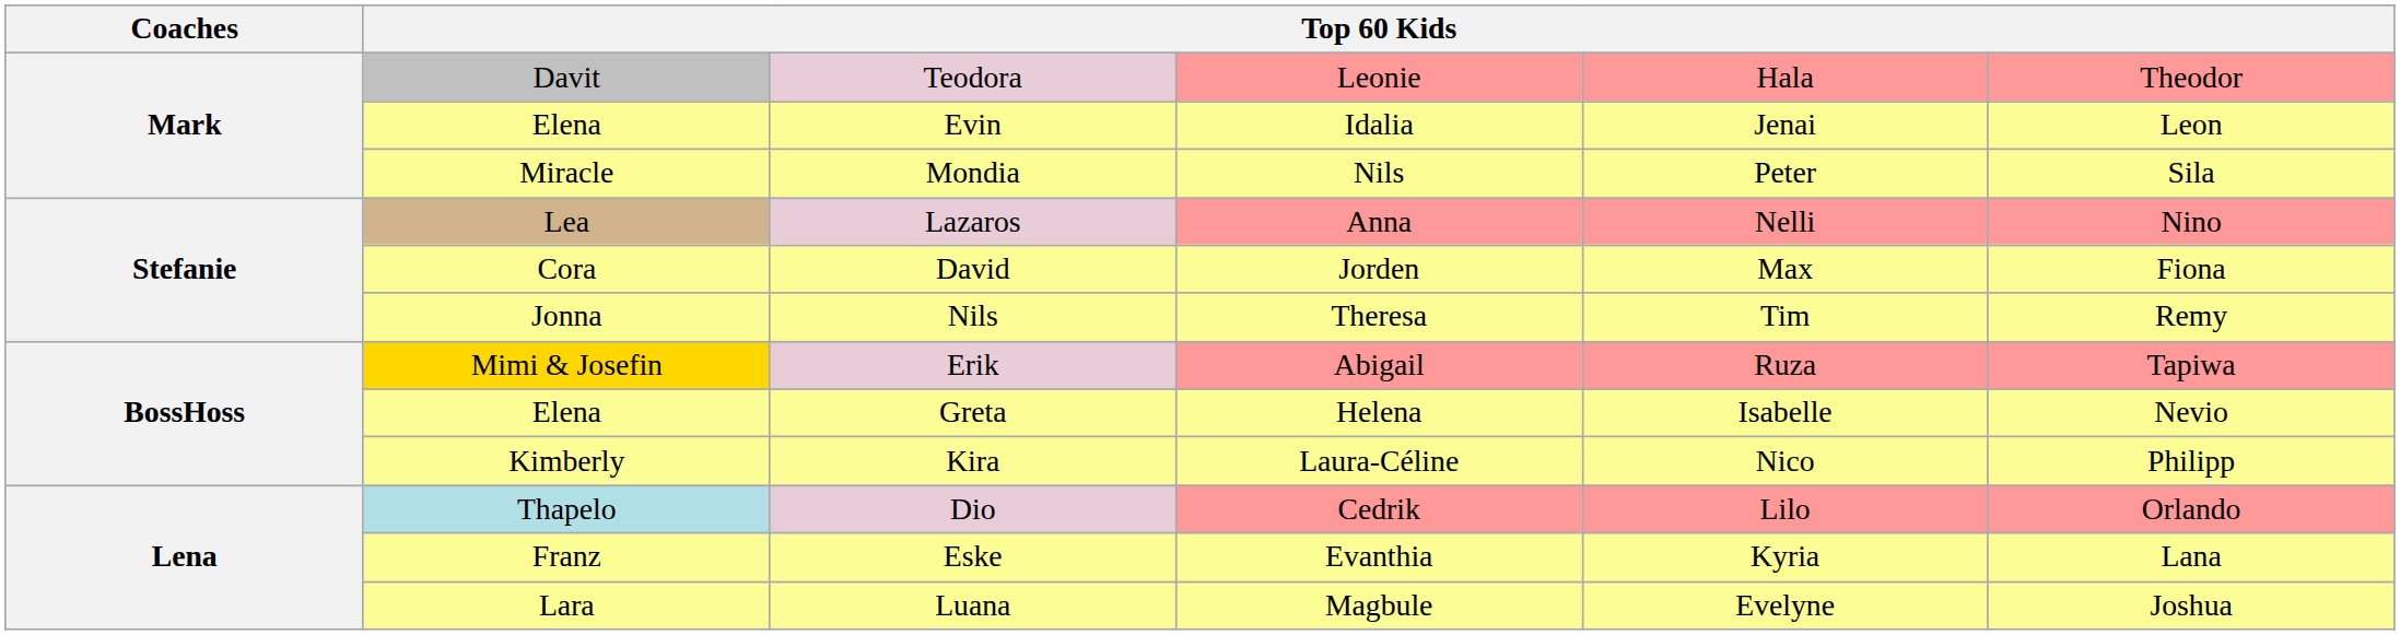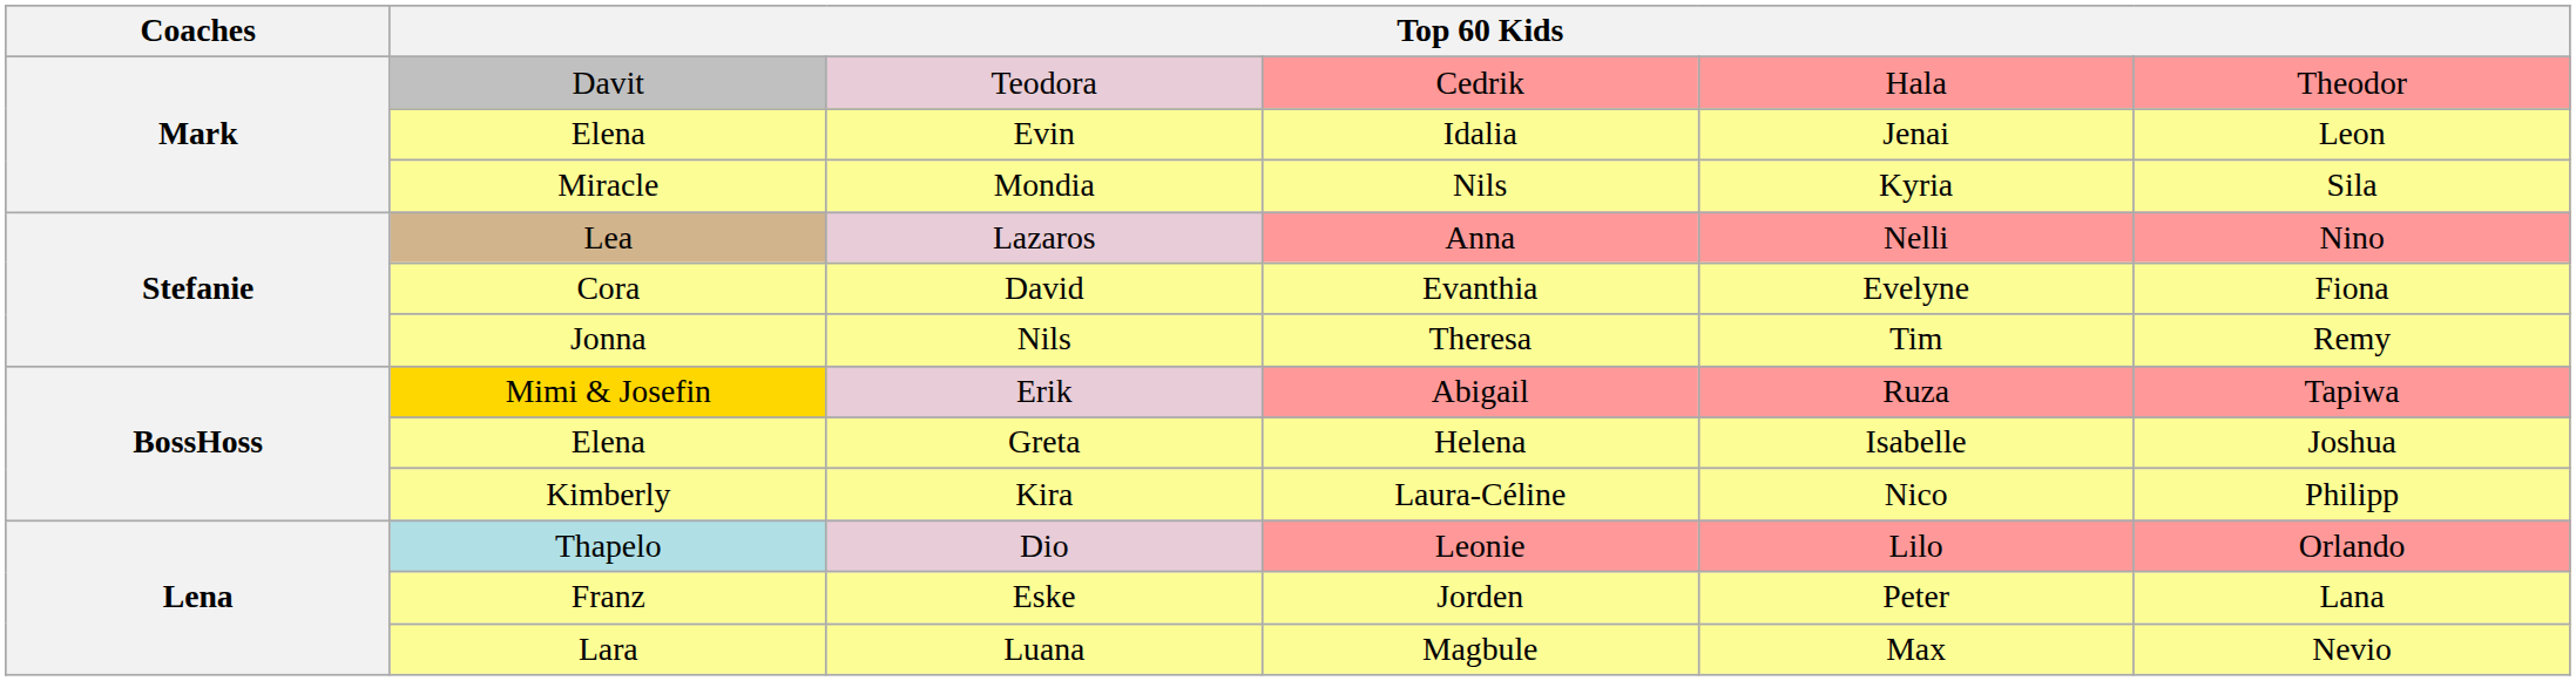 <table class="wikitable" style="text-align:center; width:100%">
 <tr>
 <th width="15%" scope="col">Coaches</th>
 <th width="85%" colspan="5" scope="col">Top 60 Kids</th>
 </tr>
 <tr>
 <th rowspan="3">Mark</th>
 <td style="background:silver; width:17%">Davit</td>
 <td style="background:#E8CCD7; width:17%">Teodora</td>
-<td style="background:#FF9999">Leonie</td>
+<td style="background:#FF9999; width:17%">Cedrik</td>
 <td style="background:#FF9999; width:17%">Hala</td>
 <td style="background:#FF9999; width:17%">Theodor</td>
 </tr>
 <tr>
 <td style="background:#FDFD96">Elena</td>
 <td style="background:#FDFD96">Evin</td>
 <td style="background:#FDFD96">Idalia</td>
 <td style="background:#FDFD96">Jenai</td>
 <td style="background:#FDFD96">Leon</td>
 </tr>
 <tr>
 <td style="background:#FDFD96">Miracle</td>
 <td style="background:#FDFD96">Mondia</td>
 <td style="background:#FDFD96">Nils</td>
-<td style="background:#FDFD96">Peter</td>
+<td style="background:#FDFD96">Kyria</td>
 <td style="background:#FDFD96">Sila</td>
 </tr>
 <tr>
 <th rowspan="3">Stefanie</th>
 <td style="background:tan">Lea</td>
 <td style="background:#E8CCD7">Lazaros</td>
 <td style="background:#FF9999">Anna</td>
 <td style="background:#FF9999">Nelli</td>
 <td style="background:#FF9999">Nino</td>
 </tr>
 <tr>
 <td style="background:#FDFD96">Cora</td>
 <td style="background:#FDFD96">David</td>
-<td style="background:#FDFD96">Jorden</td>
-<td style="background:#FDFD96">Max</td>
+<td style="background:#FDFD96">Evanthia</td>
+<td style="background:#FDFD96">Evelyne</td>
 <td style="background:#FDFD96">Fiona</td>
 </tr>
 <tr>
 <td style="background:#FDFD96">Jonna</td>
 <td style="background:#FDFD96">Nils</td>
 <td style="background:#FDFD96">Theresa</td>
 <td style="background:#FDFD96">Tim</td>
 <td style="background:#FDFD96">Remy</td>
 </tr>
 <tr>
 <th rowspan="3">BossHoss</th>
 <td style="background:gold">Mimi & Josefin</td>
 <td style="background:#E8CCD7">Erik</td>
 <td style="background:#FF9999">Abigail</td>
 <td style="background:#FF9999">Ruza</td>
 <td style="background:#FF9999">Tapiwa</td>
 </tr>
 <tr>
 <td style="background:#FDFD96">Elena</td>
 <td style="background:#FDFD96">Greta</td>
 <td style="background:#FDFD96">Helena</td>
 <td style="background:#FDFD96">Isabelle</td>
-<td style="background:#FDFD96">Nevio</td>
+<td style="background:#FDFD96">Joshua</td>
 </tr>
 <tr>
 <td style="background:#FDFD96">Kimberly</td>
 <td style="background:#FDFD96">Kira</td>
 <td style="background:#FDFD96">Laura-Céline</td>
 <td style="background:#FDFD96">Nico</td>
 <td style="background:#FDFD96">Philipp</td>
 </tr>
 <tr>
 <th rowspan="3">Lena</th>
 <td style="background:#B0E0E6">Thapelo</td>
 <td style="background:#E8CCD7">Dio</td>
-<td style="background:#FF9999; width:17%">Cedrik</td>
+<td style="background:#FF9999">Leonie</td>
 <td style="background:#FF9999">Lilo</td>
 <td style="background:#FF9999">Orlando</td>
 </tr>
 <tr>
 <td style="background:#FDFD96">Franz</td>
 <td style="background:#FDFD96">Eske</td>
-<td style="background:#FDFD96">Evanthia</td>
-<td style="background:#FDFD96">Kyria</td>
+<td style="background:#FDFD96">Jorden</td>
+<td style="background:#FDFD96">Peter</td>
 <td style="background:#FDFD96">Lana</td>
 </tr>
 <tr>
 <td style="background:#FDFD96">Lara</td>
 <td style="background:#FDFD96">Luana</td>
 <td style="background:#FDFD96">Magbule</td>
-<td style="background:#FDFD96">Evelyne</td>
-<td style="background:#FDFD96">Joshua</td>
+<td style="background:#FDFD96">Max</td>
+<td style="background:#FDFD96">Nevio</td>
 </tr>
 </table>
